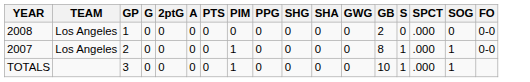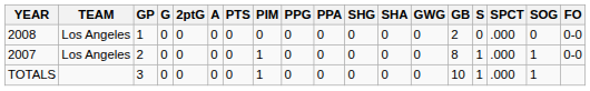 <table class="wikitable">
 <tr>
 <th>YEAR</th>
 <th>TEAM</th>
 <th>GP</th>
 <th>G</th>
 <th>2ptG</th>
 <th>A</th>
 <th>PTS</th>
 <th>PIM</th>
 <th>PPG</th>
+<th>PPA</th>
 <th>SHG</th>
 <th>SHA</th>
 <th>GWG</th>
 <th>GB</th>
 <th>S</th>
 <th>SPCT</th>
 <th>SOG</th>
 <th>FO</th>
 </tr>
 <tr>
 <td>2008</td>
 <td>Los Angeles</td>
 <td>1</td>
+<td>0</td>
 <td>0</td>
 <td>0</td>
 <td>0</td>
 <td>0</td>
 <td>0</td>
 <td>0</td>
 <td>0</td>
 <td>0</td>
 <td>0</td>
 <td>2</td>
 <td>0</td>
 <td>.000</td>
 <td>0</td>
 <td>0-0</td>
 </tr>
 <tr>
 <td>2007</td>
 <td>Los Angeles</td>
 <td>2</td>
 <td>0</td>
 <td>0</td>
 <td>0</td>
 <td>0</td>
 <td>1</td>
 <td>0</td>
 <td>0</td>
 <td>0</td>
 <td>0</td>
+<td>0</td>
 <td>8</td>
 <td>1</td>
 <td>.000</td>
 <td>1</td>
 <td>0-0</td>
 </tr>
 <tr>
 <td>TOTALS</td>
 <td></td>
 <td>3</td>
 <td>0</td>
 <td>0</td>
 <td>0</td>
 <td>0</td>
 <td>1</td>
 <td>0</td>
 <td>0</td>
 <td>0</td>
 <td>0</td>
+<td>0</td>
 <td>10</td>
 <td>1</td>
 <td>.000</td>
 <td>1</td>
 <td 0-0></td>
 </tr>
 </table>
